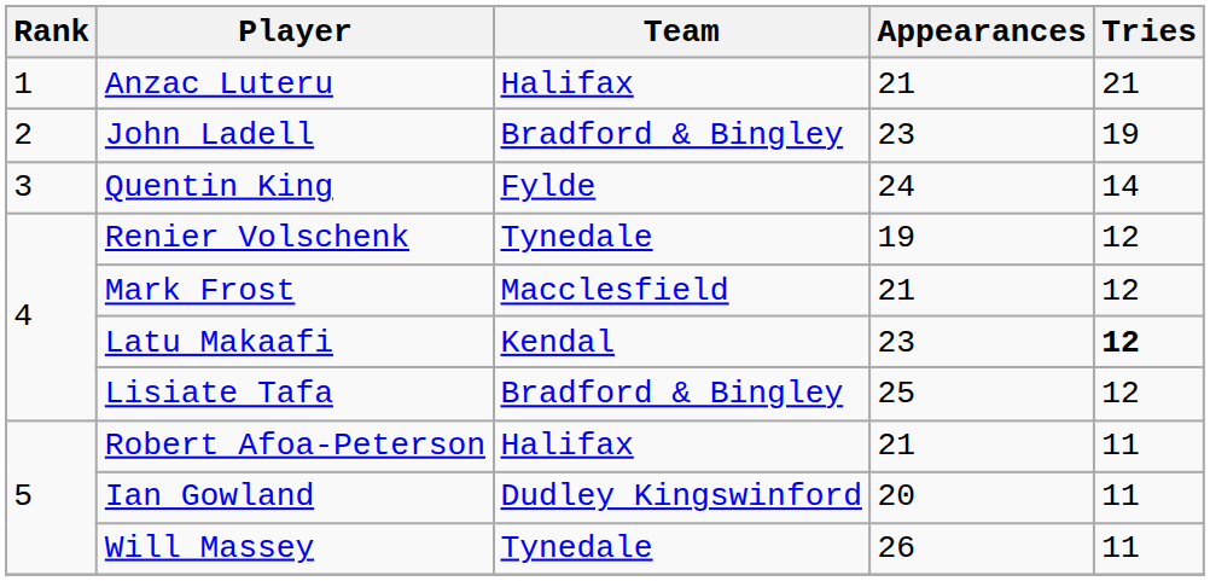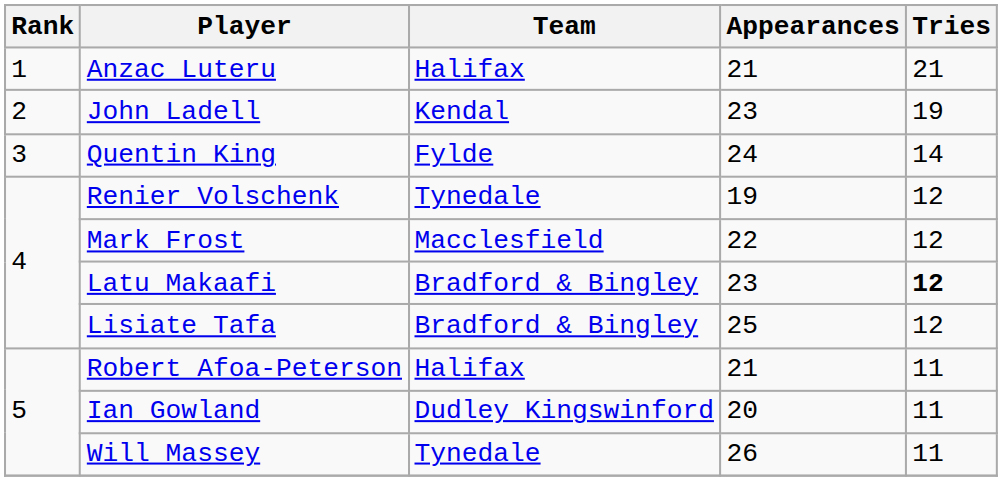 <table class="wikitable">
 <tr>
 <th>Rank</th>
 <th>Player</th>
 <th>Team</th>
 <th>Appearances</th>
 <th>Tries</th>
 </tr>
 <tr>
 <td>1</td>
 <td> <a href='#'>Anzac Luteru</a></td>
 <td><a href='#'>Halifax</a></td>
 <td>21</td>
 <td>21</td>
 </tr>
 <tr>
 <td>2</td>
 <td> <a href='#'>John Ladell</a></td>
-<td><a href='#'>Bradford & Bingley</a></td>
+<td><a href='#'>Kendal</a></td>
 <td>23</td>
 <td>19</td>
 </tr>
 <tr>
 <td>3</td>
 <td> <a href='#'>Quentin King</a></td>
 <td><a href='#'>Fylde</a></td>
 <td>24</td>
 <td>14</td>
 </tr>
 <tr>
 <td rowspan=4>4</td>
 <td> <a href='#'>Renier Volschenk</a></td>
 <td><a href='#'>Tynedale</a></td>
 <td>19</td>
 <td>12</td>
 </tr>
 <tr>
 <td> <a href='#'>Mark Frost</a></td>
 <td><a href='#'>Macclesfield</a></td>
-<td>21</td>
+<td>22</td>
 <td>12</td>
 </tr>
 <tr>
 <td> <a href='#'>Latu Makaafi</a></td>
-<td><a href='#'>Kendal</a></td>
+<td><a href='#'>Bradford & Bingley</a></td>
 <td>23</td>
 <td><strong>12</strong></td>
 </tr>
 <tr>
 <td> <a href='#'>Lisiate Tafa</a></td>
 <td><a href='#'>Bradford & Bingley</a></td>
 <td>25</td>
 <td>12</td>
 </tr>
 <tr>
 <td rowspan=3>5</td>
 <td> <a href='#'>Robert Afoa-Peterson</a></td>
 <td><a href='#'>Halifax</a></td>
 <td>21</td>
 <td>11</td>
 </tr>
 <tr>
 <td> <a href='#'>Ian Gowland</a></td>
 <td><a href='#'>Dudley Kingswinford</a></td>
 <td>20</td>
 <td>11</td>
 </tr>
 <tr>
 <td> <a href='#'>Will Massey</a></td>
 <td><a href='#'>Tynedale</a></td>
 <td>26</td>
 <td>11</td>
 </tr>
 <tr>
 </tr>
 </table>
